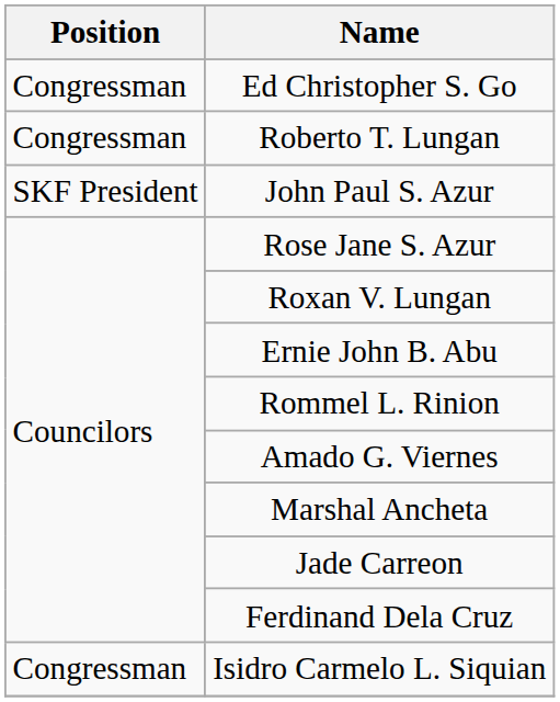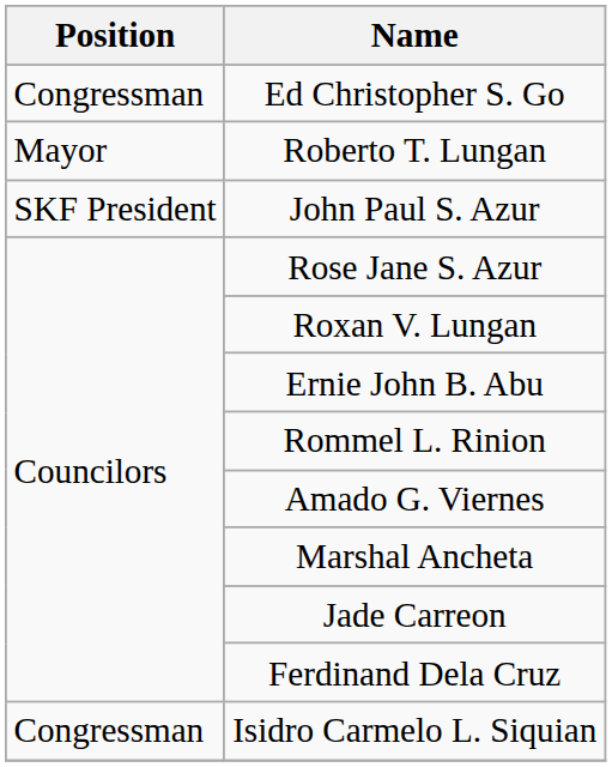 <table class="wikitable" style="line-height:1.20em; font-size:100%;">
 <tr>
 <th>Position</th>
 <th>Name</th>
 </tr>
 <tr>
 <td>Congressman</td>
 <td style="text-align:center;">Ed Christopher S. Go</td>
 </tr>
 <tr>
-<td>Congressman</td>
+<td>Mayor</td>
 <td style="text-align:center;">Roberto T. Lungan</td>
 </tr>
 <tr>
 <td>SKF President</td>
 <td style="text-align:center;">John Paul S. Azur</td>
 </tr>
 <tr>
 <td rowspan=8>Councilors</td>
 <td style="text-align:center;">Rose Jane S. Azur</td>
 </tr>
 <tr>
 <td style="text-align:center;">Roxan V. Lungan</td>
 </tr>
 <tr>
 <td style="text-align:center;">Ernie John B. Abu</td>
 </tr>
 <tr>
 <td style="text-align:center;">Rommel L. Rinion</td>
 </tr>
 <tr>
 <td style="text-align:center;">Amado G. Viernes</td>
 </tr>
 <tr>
 <td style="text-align:center;">Marshal Ancheta</td>
 </tr>
 <tr>
 <td style="text-align:center;">Jade Carreon</td>
 </tr>
 <tr>
 <td style="text-align:center;">Ferdinand Dela Cruz</td>
 </tr>
 <tr>
 <td>Congressman</td>
 <td>Isidro Carmelo L. Siquian</td>
 </tr>
 <tr>
 </tr>
 </table>
